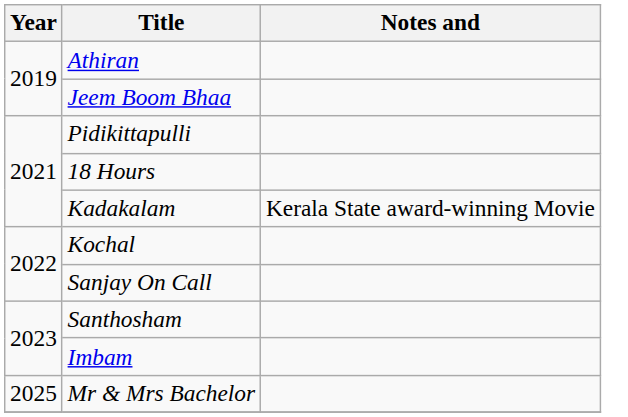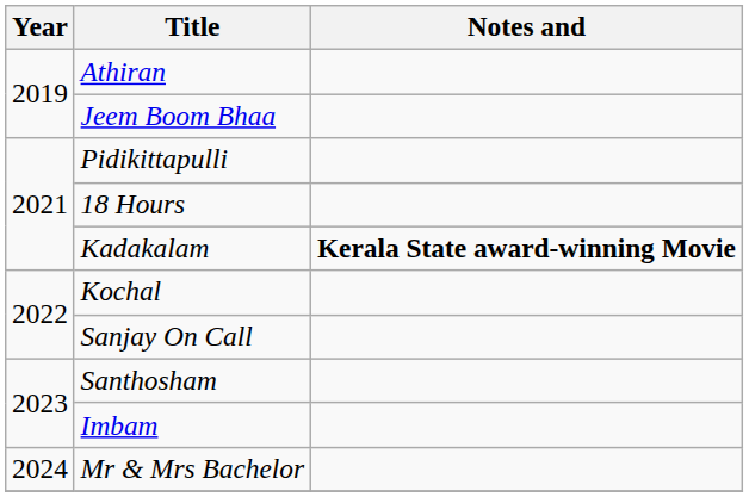 <table class="wikitable sortable">
 <tr>
 <th scope="col">Year</th>
 <th scope="col">Title</th>
 <th scope="col" class="unsortable">Notes and </th>
 </tr>
 <tr>
 <td rowspan=2>2019</td>
 <td><em><a href='#'>Athiran</a></em></td>
 <td></td>
 </tr>
 <tr>
 <td><em><a href='#'>Jeem Boom Bhaa</a></em></td>
 <td></td>
 </tr>
 <tr>
 <td rowspan=3>2021</td>
 <td><em>Pidikittapulli</em></td>
 <td></td>
 </tr>
 <tr>
 <td><em>18 Hours</em></td>
 <td></td>
 </tr>
 <tr>
 <td><em>Kadakalam</em></td>
-<td>Kerala State award-winning Movie </td>
+<td><strong>Kerala State award-winning Movie </strong></td>
 </tr>
 <tr>
 <td rowspan=2>2022</td>
 <td><em>Kochal</em></td>
 <td></td>
 </tr>
 <tr>
 <td><em>Sanjay On Call</em></td>
 <td></td>
 </tr>
 <tr>
 <td rowspan=2>2023</td>
 <td><em>Santhosham</em></td>
 <td></td>
 </tr>
 <tr>
 <td><em><a href='#'>Imbam</a></em></td>
 <td></td>
 </tr>
 <tr>
-<td>2025</td>
+<td>2024</td>
 <td><em>Mr & Mrs Bachelor</em></td>
 <td></td>
 </tr>
 <tr>
 </tr>
 </table>
